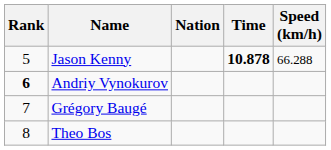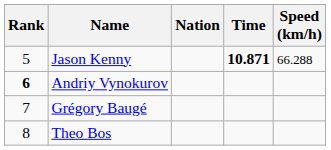 <table class=wikitable sortable style=text-align:center>
 <tr>
 <th>Rank</th>
 <th>Name</th>
 <th>Nation</th>
 <th>Time</th>
 <th>Speed<br>(km/h)</th>
 </tr>
 <tr>
 <td>5</td>
 <td align=left><a href='#'>Jason Kenny</a></td>
 <td align=left></td>
-<td align=left><strong>10.878</strong></td>
+<td align=left><strong>10.871</strong></td>
 <td align=left><small>66.288</small></td>
 </tr>
 <tr>
 <td><strong>6</strong></td>
 <td align=left><a href='#'>Andriy Vynokurov</a></td>
 <td align=left></td>
 <td></td>
 <td></td>
 </tr>
 <tr>
 <td>7</td>
 <td align=left><a href='#'>Grégory Baugé</a></td>
 <td align=left></td>
 <td></td>
 <td></td>
 </tr>
 <tr>
 <td>8</td>
 <td align=left><a href='#'>Theo Bos</a></td>
 <td align=left></td>
 <td></td>
 <td></td>
 </tr>
 </table>
